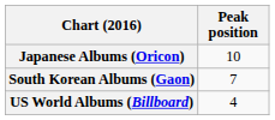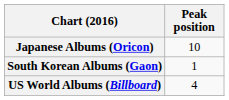 <table class="wikitable sortable plainrowheaders" style="text-align:center;">
 <tr>
 <th>Chart (2016)</th>
 <th width="70">Peak<br>position</th>
 </tr>
 <tr>
 <th scope="row">Japanese Albums (<a href='#'>Oricon</a>)</th>
 <td>10</td>
 </tr>
 <tr>
 <th scope="row">South Korean Albums (<a href='#'>Gaon</a>)</th>
-<td>7</td>
+<td>1</td>
 </tr>
 <tr>
 <th scope="row">US World Albums (<em><a href='#'>Billboard</a></em>)</th>
 <td>4</td>
 </tr>
 </table>
